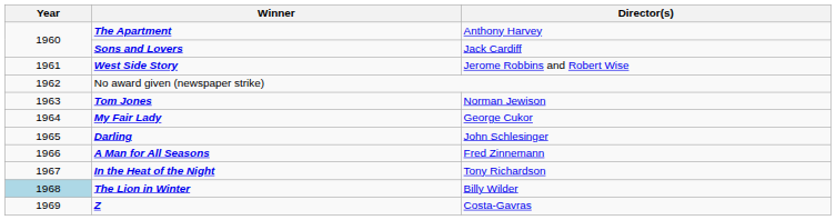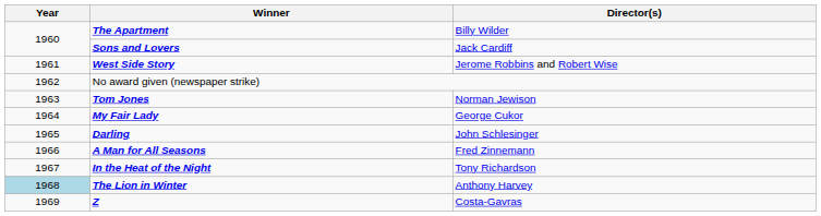 <table class="wikitable" width="95%" cellpadding="5">
 <tr>
 <th width="100"><strong>Year</strong></th>
 <th width="450"><strong>Winner</strong></th>
 <th width="450"><strong>Director(s)</strong></th>
 </tr>
 <tr>
 <td rowspan="2" style="text-align:center;">1960</td>
 <td><strong><em><a href='#'>The Apartment</a></em></strong></td>
-<td><a href='#'>Anthony Harvey</a></td>
+<td><a href='#'>Billy Wilder</a></td>
 </tr>
 <tr>
 <td><strong><em><a href='#'>Sons and Lovers</a></em></strong></td>
 <td><a href='#'>Jack Cardiff</a></td>
 </tr>
 <tr>
 <td style="text-align:center;">1961</td>
 <td><strong><em><a href='#'>West Side Story</a></em></strong></td>
 <td><a href='#'>Jerome Robbins</a> and <a href='#'>Robert Wise</a></td>
 </tr>
 <tr>
 <td style="text-align:center;">1962</td>
 <td colspan="3">No award given (newspaper strike)</td>
 </tr>
 <tr>
 <td style="text-align:center;">1963</td>
 <td><strong><em><a href='#'>Tom Jones</a></em></strong></td>
 <td><a href='#'>Norman Jewison</a></td>
 </tr>
 <tr>
 <td style="text-align:center;">1964</td>
 <td><strong><em><a href='#'>My Fair Lady</a></em></strong></td>
 <td><a href='#'>George Cukor</a></td>
 </tr>
 <tr>
 <td style="text-align:center;">1965</td>
 <td><strong><em><a href='#'>Darling</a></em></strong></td>
 <td><a href='#'>John Schlesinger</a></td>
 </tr>
 <tr>
 <td style="text-align:center;">1966</td>
 <td><strong><em><a href='#'>A Man for All Seasons</a></em></strong></td>
 <td><a href='#'>Fred Zinnemann</a></td>
 </tr>
 <tr>
 <td style="text-align:center;">1967</td>
 <td><strong><em><a href='#'>In the Heat of the Night</a></em></strong></td>
 <td><a href='#'>Tony Richardson</a></td>
 </tr>
 <tr>
 <td style="background: lightblue; text-align:center;">1968</td>
 <td><strong><em><a href='#'>The Lion in Winter</a></em></strong></td>
-<td><a href='#'>Billy Wilder</a></td>
+<td><a href='#'>Anthony Harvey</a></td>
 </tr>
 <tr>
 <td style="text-align:center;">1969</td>
 <td><strong><em><a href='#'>Z</a></em></strong></td>
 <td><a href='#'>Costa-Gavras</a></td>
 </tr>
 </table>
